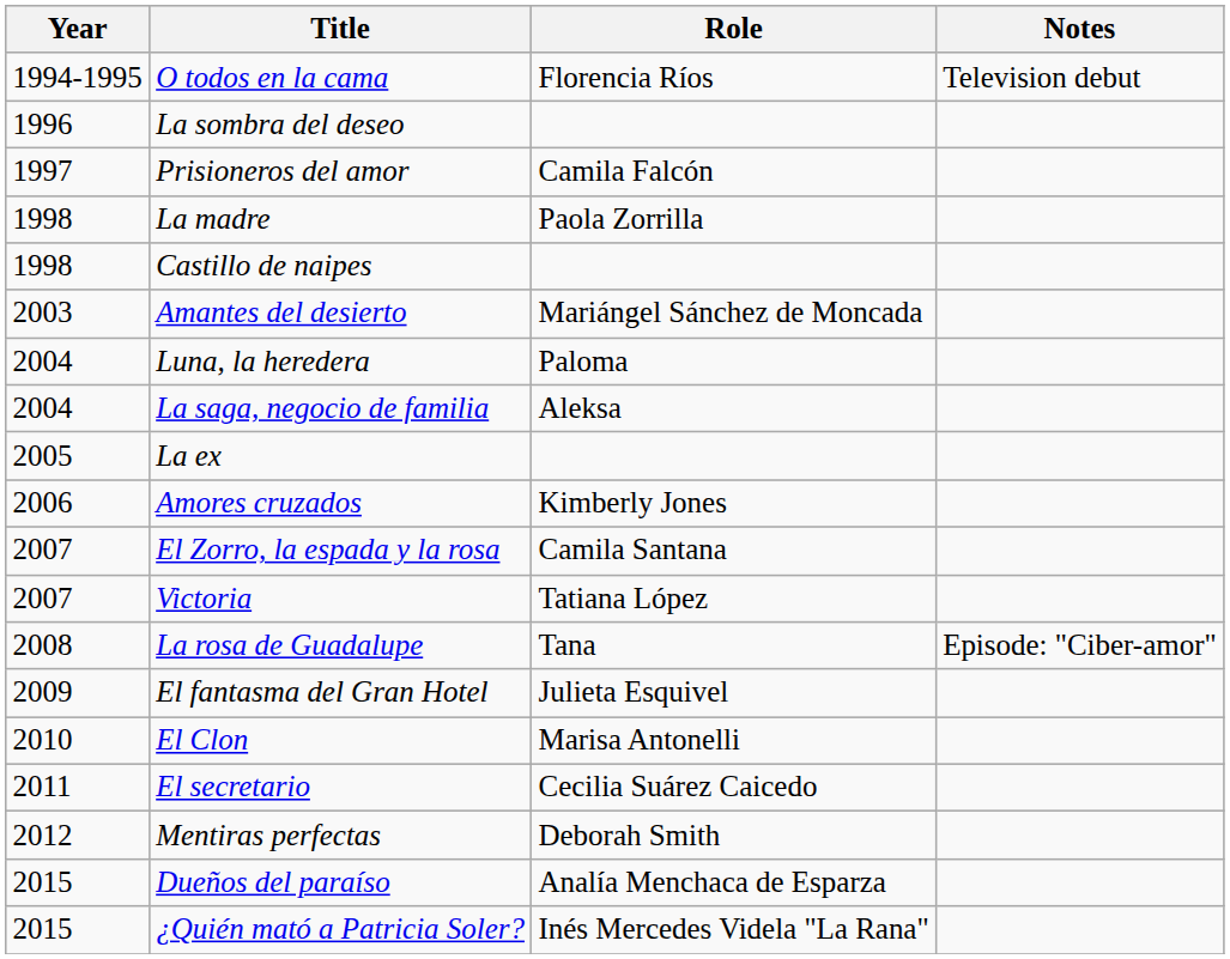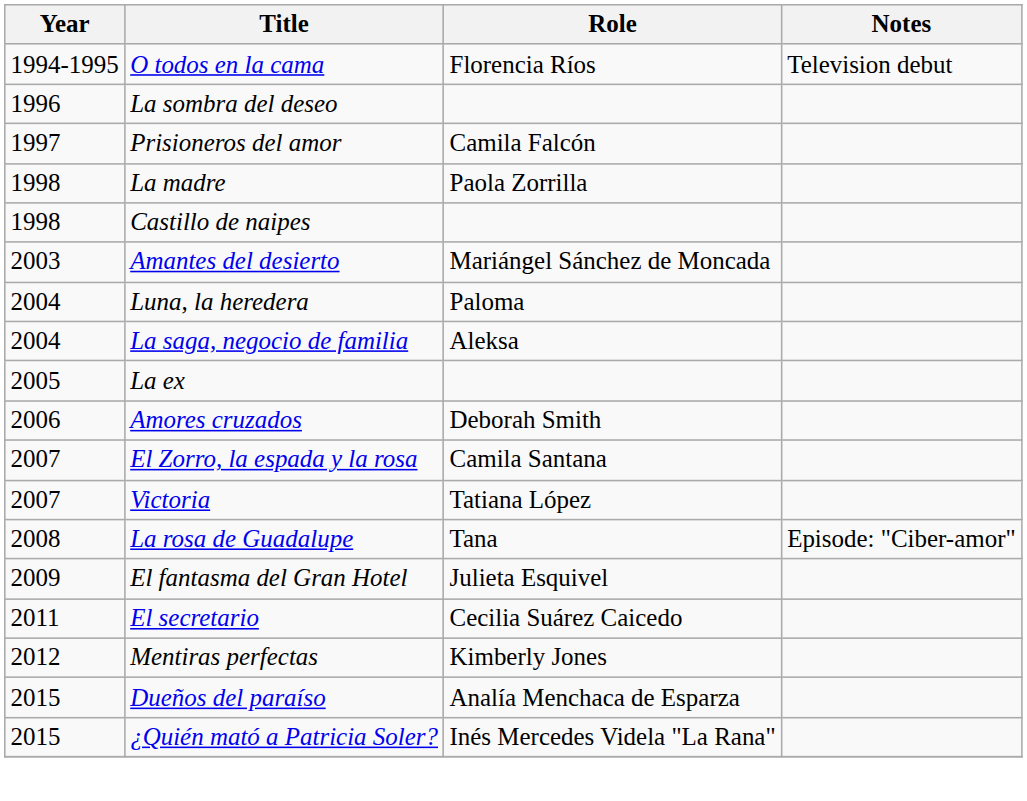 <table class="wikitable sortable">
 <tr>
 <th>Year</th>
 <th>Title</th>
 <th>Role</th>
 <th>Notes</th>
 </tr>
 <tr>
 <td>1994-1995</td>
 <td><em><a href='#'>O todos en la cama</a></em></td>
 <td>Florencia Ríos</td>
 <td>Television debut</td>
 </tr>
 <tr>
 <td>1996</td>
 <td><em>La sombra del deseo</em></td>
 <td></td>
 <td></td>
 </tr>
 <tr>
 <td>1997</td>
 <td><em>Prisioneros del amor</em></td>
 <td>Camila Falcón</td>
 <td></td>
 </tr>
 <tr>
 <td>1998</td>
 <td><em>La madre</em></td>
 <td>Paola Zorrilla</td>
 <td></td>
 </tr>
 <tr>
 <td>1998</td>
 <td><em>Castillo de naipes</em></td>
 <td></td>
 <td></td>
 </tr>
 <tr>
 <td>2003</td>
 <td><em><a href='#'>Amantes del desierto</a></em></td>
 <td>Mariángel Sánchez de Moncada</td>
 <td></td>
 </tr>
 <tr>
 <td>2004</td>
 <td><em>Luna, la heredera</em></td>
 <td>Paloma</td>
 <td></td>
 </tr>
 <tr>
 <td>2004</td>
 <td><em><a href='#'>La saga, negocio de familia</a></em></td>
 <td>Aleksa</td>
 <td></td>
 </tr>
 <tr>
 <td>2005</td>
 <td><em>La ex</em></td>
 <td></td>
 <td></td>
 </tr>
 <tr>
 <td>2006</td>
 <td><em><a href='#'>Amores cruzados</a></em></td>
-<td>Kimberly Jones</td>
+<td>Deborah Smith</td>
 <td></td>
 </tr>
 <tr>
 <td>2007</td>
 <td><em><a href='#'>El Zorro, la espada y la rosa</a></em></td>
 <td>Camila Santana</td>
 <td></td>
 </tr>
 <tr>
 <td>2007</td>
 <td><em><a href='#'>Victoria</a></em></td>
 <td>Tatiana López</td>
 <td></td>
 </tr>
 <tr>
 <td>2008</td>
 <td><em><a href='#'>La rosa de Guadalupe</a></em></td>
 <td>Tana</td>
 <td>Episode: "Ciber-amor"</td>
 </tr>
 <tr>
 <td>2009</td>
 <td><em>El fantasma del Gran Hotel</em></td>
 <td>Julieta Esquivel</td>
 <td></td>
 </tr>
 <tr>
-<td>2010</td>
-<td><em><a href='#'>El Clon</a></em></td>
-<td>Marisa Antonelli</td>
-<td></td>
-</tr>
-<tr>
 <td>2011</td>
 <td><em><a href='#'>El secretario</a></em></td>
 <td>Cecilia Suárez Caicedo</td>
 <td></td>
 </tr>
 <tr>
 <td>2012</td>
 <td><em>Mentiras perfectas</em></td>
-<td>Deborah Smith</td>
+<td>Kimberly Jones</td>
 <td></td>
 </tr>
 <tr>
 <td>2015</td>
 <td><em><a href='#'>Dueños del paraíso</a></em></td>
 <td>Analía Menchaca de Esparza</td>
 <td></td>
 </tr>
 <tr>
 <td>2015</td>
 <td><em><a href='#'>¿Quién mató a Patricia Soler?</a></em></td>
 <td>Inés Mercedes Videla "La Rana"</td>
 <td></td>
 </tr>
 <tr>
 </tr>
 </table>
